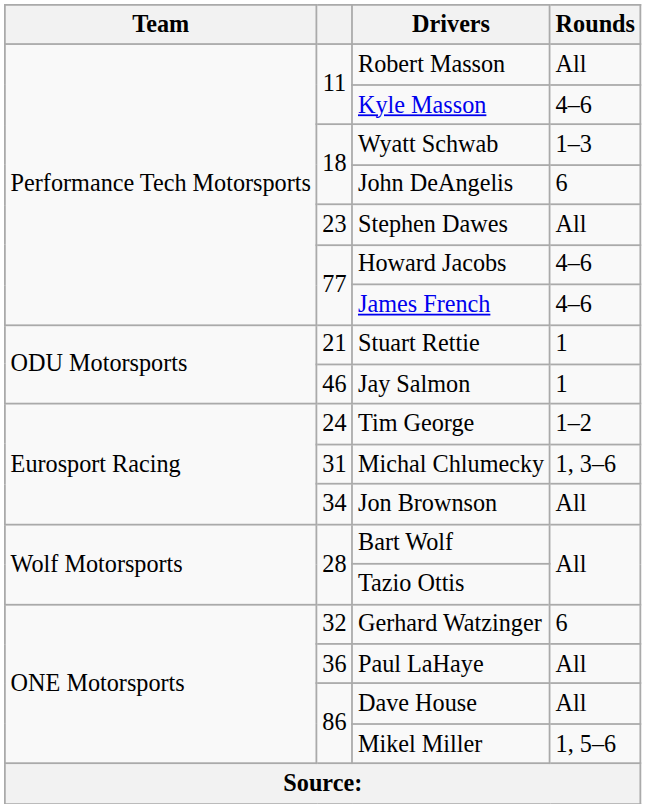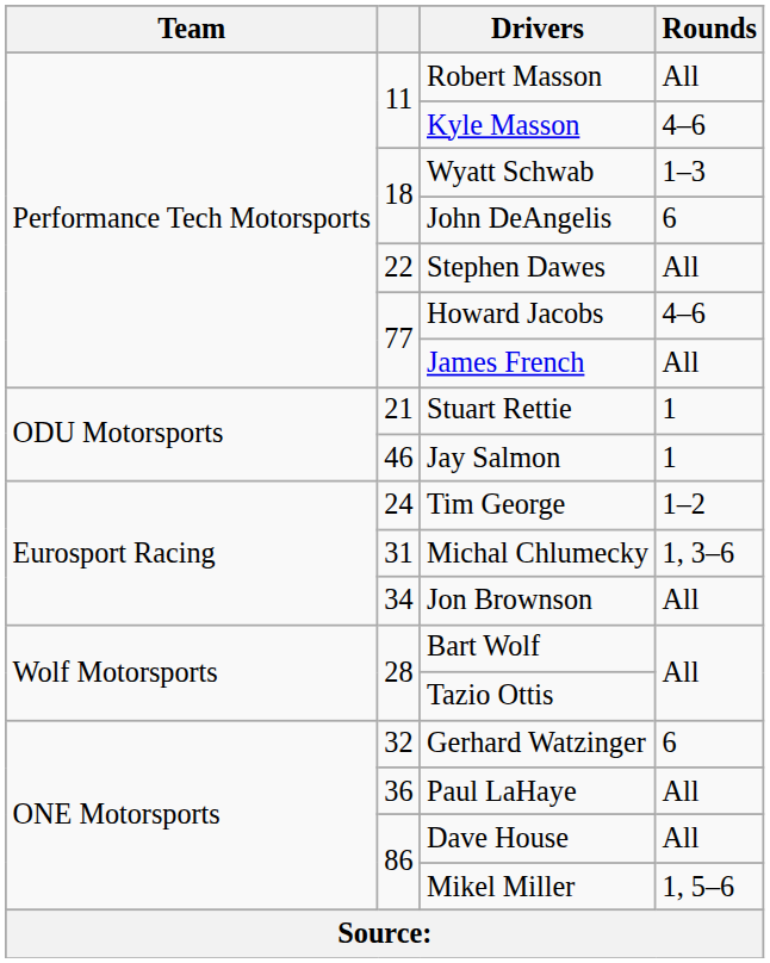 <table class="wikitable" style="font-size: 85%">
 <tr>
 <th>Team</th>
 <th></th>
 <th>Drivers</th>
 <th>Rounds</th>
 </tr>
 <tr>
 <td rowspan=7>Performance Tech Motorsports</td>
 <td rowspan=2 align="center">11</td>
 <td> Robert Masson</td>
 <td>All</td>
 </tr>
 <tr>
 <td> <a href='#'>Kyle Masson</a></td>
 <td>4–6</td>
 </tr>
 <tr>
 <td rowspan=2 align="center">18</td>
 <td> Wyatt Schwab</td>
 <td>1–3</td>
 </tr>
 <tr>
 <td> John DeAngelis</td>
 <td>6</td>
 </tr>
 <tr>
-<td align="center">23</td>
+<td align="center">22</td>
 <td> Stephen Dawes</td>
 <td>All</td>
 </tr>
 <tr>
 <td rowspan=2 align="center">77</td>
 <td> Howard Jacobs</td>
 <td>4–6</td>
 </tr>
 <tr>
 <td> <a href='#'>James French</a></td>
-<td>4–6</td>
+<td>All</td>
 </tr>
 <tr>
 <td rowspan=2>ODU Motorsports</td>
 <td align="center">21</td>
 <td> Stuart Rettie</td>
 <td>1</td>
 </tr>
 <tr>
 <td align="center">46</td>
 <td> Jay Salmon</td>
 <td>1</td>
 </tr>
 <tr>
 <td rowspan=3>Eurosport Racing</td>
 <td align="center">24</td>
 <td> Tim George</td>
 <td>1–2</td>
 </tr>
 <tr>
 <td align="center">31</td>
 <td> Michal Chlumecky</td>
 <td>1, 3–6</td>
 </tr>
 <tr>
 <td align="center">34</td>
 <td> Jon Brownson</td>
 <td>All</td>
 </tr>
 <tr>
 <td rowspan=2>Wolf Motorsports</td>
 <td rowspan=2 align="center">28</td>
 <td> Bart Wolf</td>
 <td rowspan=2>All</td>
 </tr>
 <tr>
 <td> Tazio Ottis</td>
 </tr>
 <tr>
 <td rowspan=4>ONE Motorsports</td>
 <td align="center">32</td>
 <td> Gerhard Watzinger</td>
 <td>6</td>
 </tr>
 <tr>
 <td align="center">36</td>
 <td> Paul LaHaye</td>
 <td>All</td>
 </tr>
 <tr>
 <td rowspan=2 align="center">86</td>
 <td> Dave House</td>
 <td>All</td>
 </tr>
 <tr>
 <td> Mikel Miller</td>
 <td>1, 5–6</td>
 </tr>
 <tr>
 <th colspan=4 align=center>Source:</th>
 </tr>
 </table>
